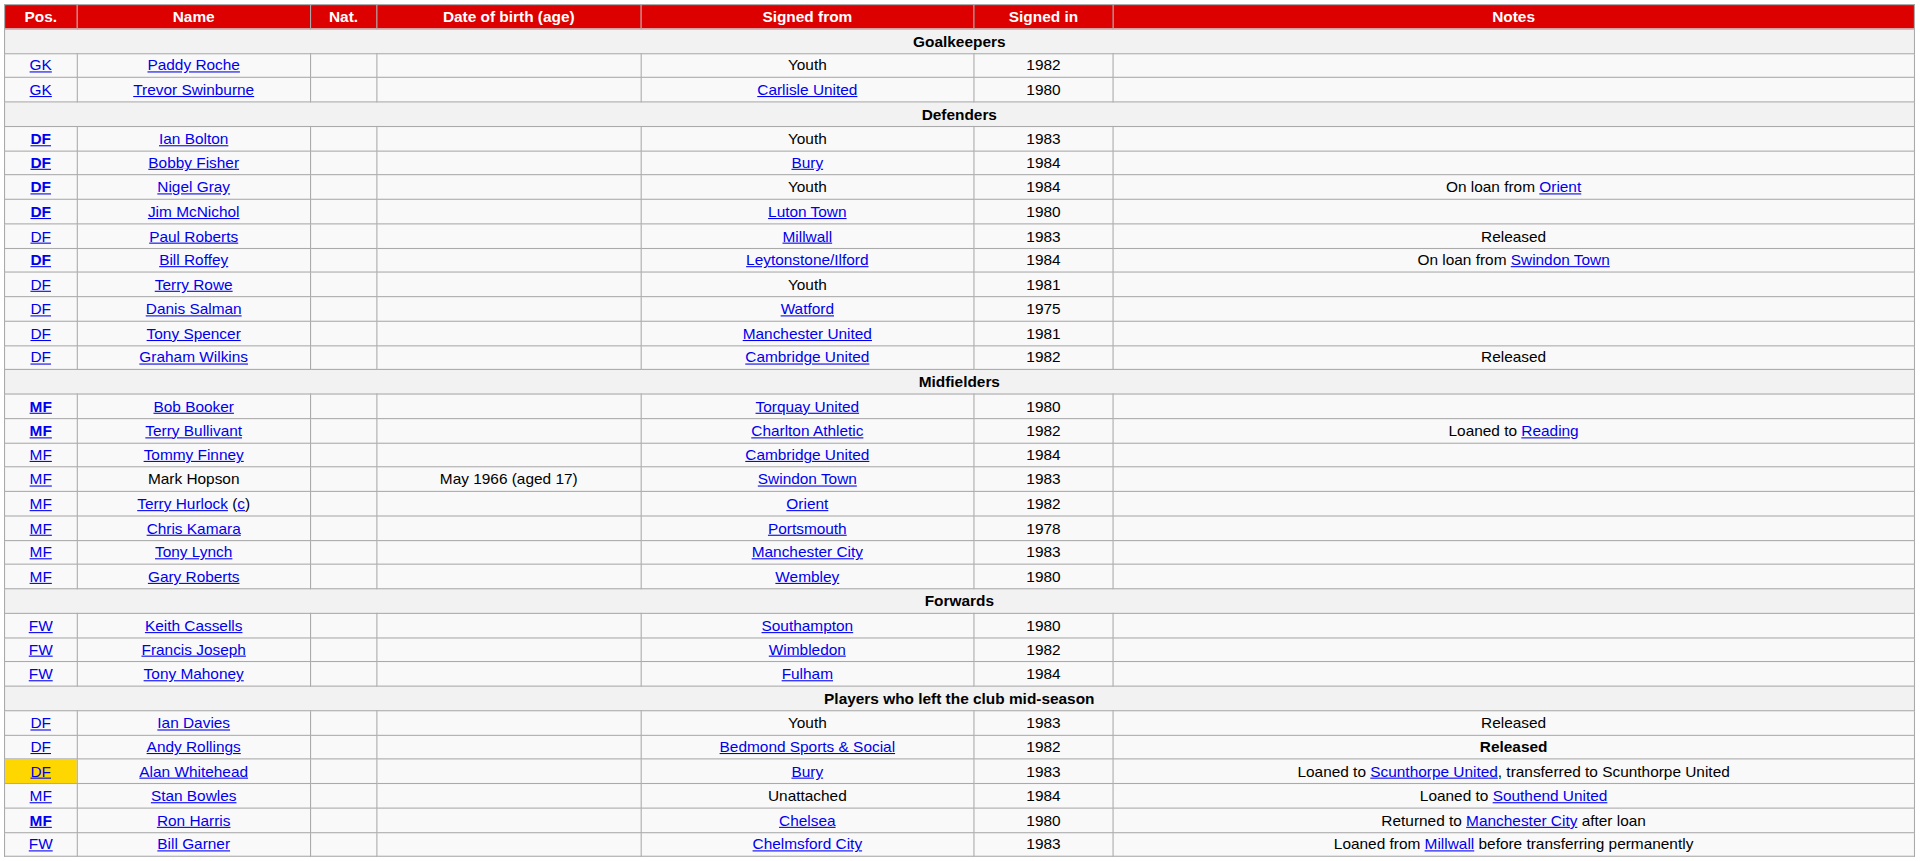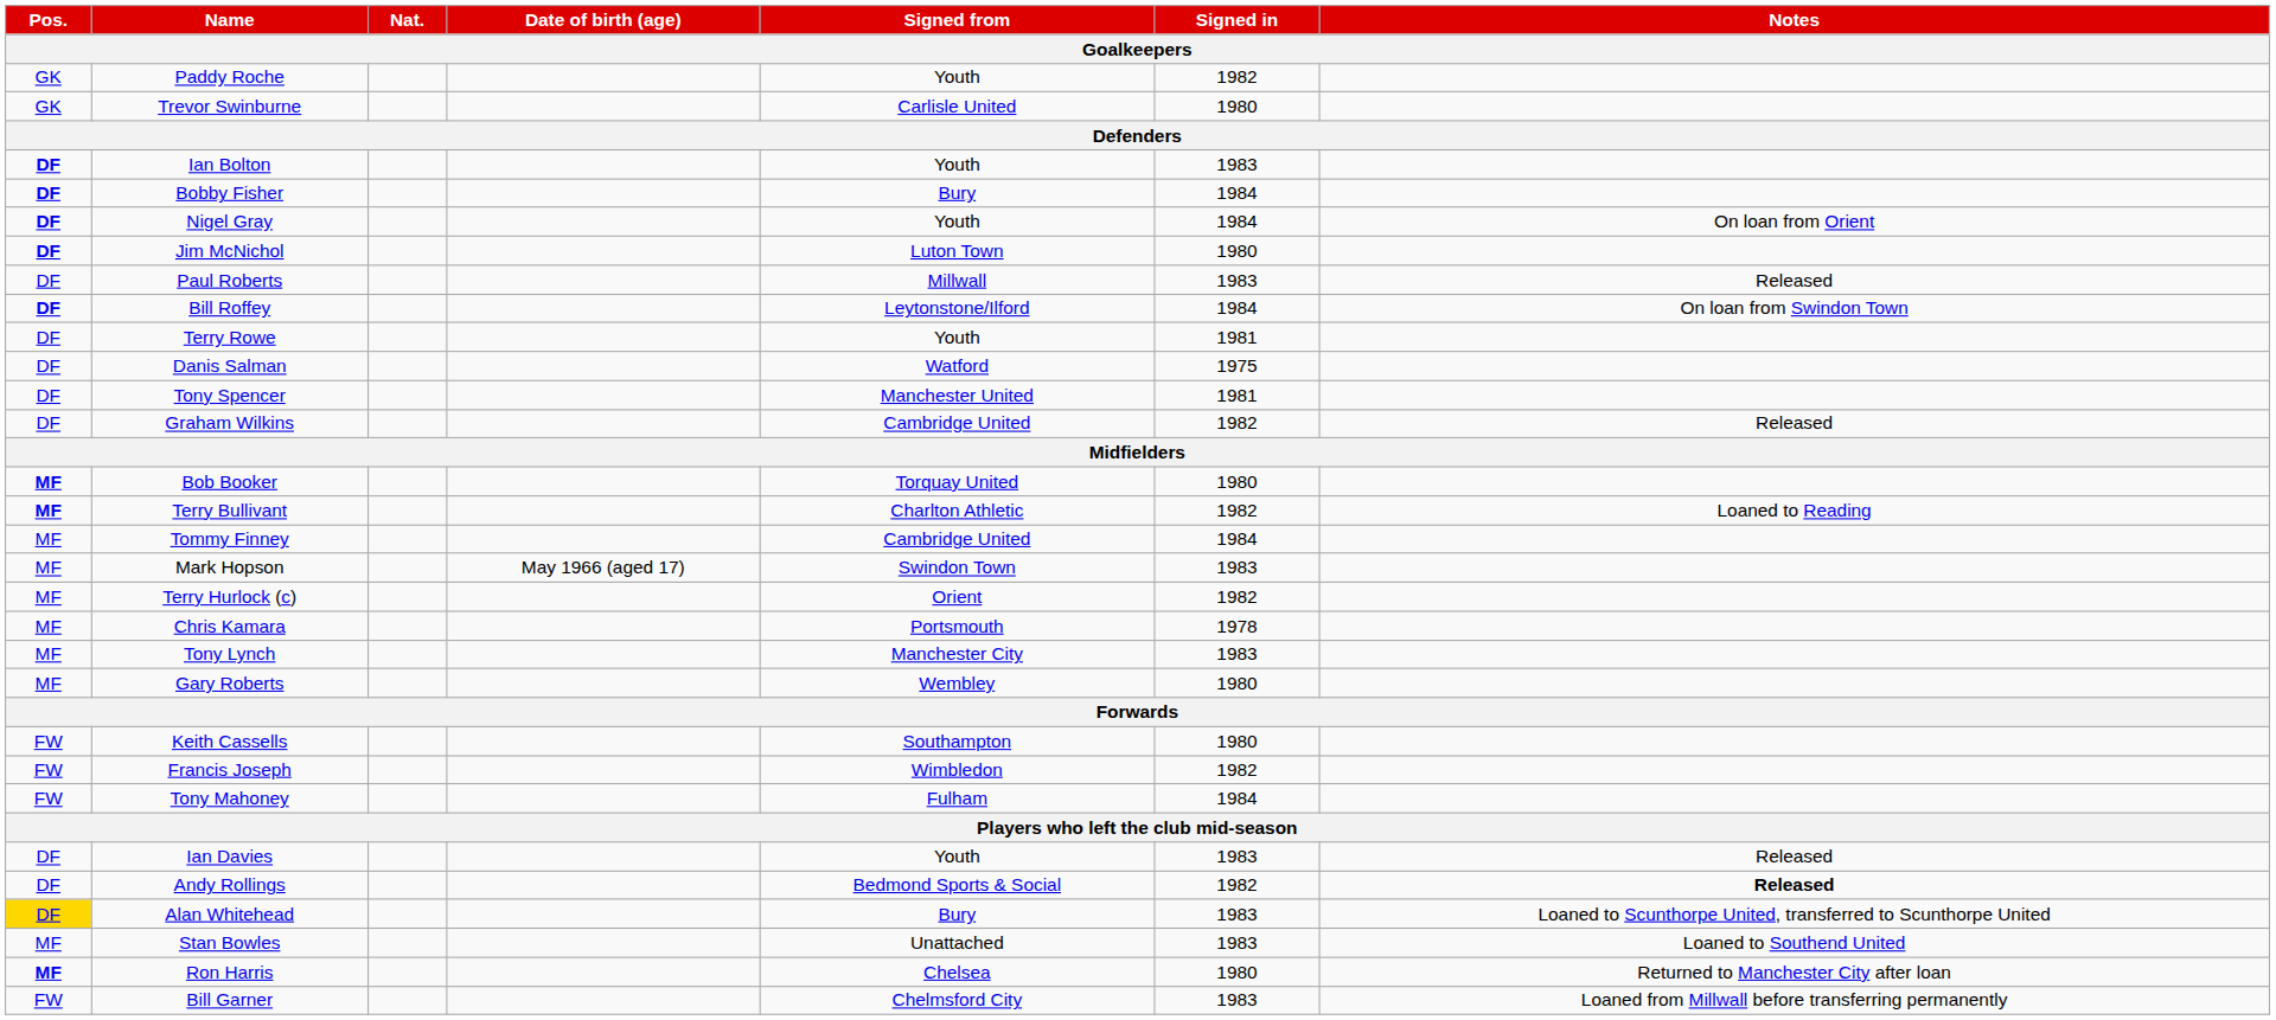 <table class="wikitable" style="text-align:center; font-size:90%; width:90%;">
 <tr>
 <th style="background:#d00; color:white; text-align:center;">Pos.</th>
 <th style="background:#d00; color:white; text-align:center;">Name</th>
 <th style="background:#d00; color:white; text-align:center;">Nat.</th>
 <th style="background:#d00; color:white; text-align:center;">Date of birth (age)</th>
 <th style="background:#d00; color:white; text-align:center;">Signed from</th>
 <th style="background:#d00; color:white; text-align:center;">Signed in</th>
 <th style="background:#d00; color:white; text-align:center;">Notes</th>
 </tr>
 <tr>
 <th colspan="7">Goalkeepers</th>
 </tr>
 <tr>
 <td><a href='#'>GK</a></td>
 <td><a href='#'>Paddy Roche</a></td>
 <td></td>
 <td></td>
 <td>Youth</td>
 <td>1982</td>
 <td></td>
 </tr>
 <tr>
 <td><a href='#'>GK</a></td>
 <td><a href='#'>Trevor Swinburne</a></td>
 <td></td>
 <td></td>
 <td><a href='#'>Carlisle United</a></td>
 <td>1980</td>
 <td></td>
 </tr>
 <tr>
 <th colspan="7">Defenders</th>
 </tr>
 <tr>
 <td><strong><a href='#'>DF</a></strong></td>
 <td><a href='#'>Ian Bolton</a></td>
 <td></td>
 <td></td>
 <td>Youth</td>
 <td>1983</td>
 <td></td>
 </tr>
 <tr>
 <td><strong><a href='#'>DF</a></strong></td>
 <td><a href='#'>Bobby Fisher</a></td>
 <td></td>
 <td></td>
 <td><a href='#'>Bury</a></td>
 <td>1984</td>
 <td></td>
 </tr>
 <tr>
 <td><strong><a href='#'>DF</a></strong></td>
 <td><a href='#'>Nigel Gray</a></td>
 <td></td>
 <td></td>
 <td>Youth</td>
 <td>1984</td>
 <td>On loan from <a href='#'>Orient</a></td>
 </tr>
 <tr>
 <td><strong><a href='#'>DF</a></strong></td>
 <td><a href='#'>Jim McNichol</a></td>
 <td></td>
 <td></td>
 <td><a href='#'>Luton Town</a></td>
 <td>1980</td>
 <td></td>
 </tr>
 <tr>
 <td><a href='#'>DF</a></td>
 <td><a href='#'>Paul Roberts</a></td>
 <td></td>
 <td></td>
 <td><a href='#'>Millwall</a></td>
 <td>1983</td>
 <td>Released</td>
 </tr>
 <tr>
 <td><strong><a href='#'>DF</a></strong></td>
 <td><a href='#'>Bill Roffey</a></td>
 <td></td>
 <td></td>
 <td><a href='#'>Leytonstone/Ilford</a></td>
 <td>1984</td>
 <td>On loan from <a href='#'>Swindon Town</a></td>
 </tr>
 <tr>
 <td><a href='#'>DF</a></td>
 <td><a href='#'>Terry Rowe</a></td>
 <td></td>
 <td></td>
 <td>Youth</td>
 <td>1981</td>
 <td></td>
 </tr>
 <tr>
 <td><a href='#'>DF</a></td>
 <td><a href='#'>Danis Salman</a></td>
 <td></td>
 <td></td>
 <td><a href='#'>Watford</a></td>
 <td>1975</td>
 <td></td>
 </tr>
 <tr>
 <td><a href='#'>DF</a></td>
 <td><a href='#'>Tony Spencer</a></td>
 <td></td>
 <td></td>
 <td><a href='#'>Manchester United</a></td>
 <td>1981</td>
 <td></td>
 </tr>
 <tr>
 <td><a href='#'>DF</a></td>
 <td><a href='#'>Graham Wilkins</a></td>
 <td></td>
 <td></td>
 <td><a href='#'>Cambridge United</a></td>
 <td>1982</td>
 <td>Released</td>
 </tr>
 <tr>
 <th colspan="7">Midfielders</th>
 </tr>
 <tr>
 <td><strong><a href='#'>MF</a></strong></td>
 <td><a href='#'>Bob Booker</a></td>
 <td></td>
 <td></td>
 <td><a href='#'>Torquay United</a></td>
 <td>1980</td>
 <td></td>
 </tr>
 <tr>
 <td><strong><a href='#'>MF</a></strong></td>
 <td><a href='#'>Terry Bullivant</a></td>
 <td></td>
 <td></td>
 <td><a href='#'>Charlton Athletic</a></td>
 <td>1982</td>
 <td>Loaned to <a href='#'>Reading</a></td>
 </tr>
 <tr>
 <td><a href='#'>MF</a></td>
 <td><a href='#'>Tommy Finney</a></td>
 <td></td>
 <td></td>
 <td><a href='#'>Cambridge United</a></td>
 <td>1984</td>
 <td></td>
 </tr>
 <tr>
 <td><a href='#'>MF</a></td>
 <td>Mark Hopson</td>
 <td></td>
 <td>May 1966 (aged 17)</td>
 <td><a href='#'>Swindon Town</a></td>
 <td>1983</td>
 <td></td>
 </tr>
 <tr>
 <td><a href='#'>MF</a></td>
 <td><a href='#'>Terry Hurlock</a> (<a href='#'>c</a>)</td>
 <td></td>
 <td></td>
 <td><a href='#'>Orient</a></td>
 <td>1982</td>
 <td></td>
 </tr>
 <tr>
 <td><a href='#'>MF</a></td>
 <td><a href='#'>Chris Kamara</a></td>
 <td></td>
 <td></td>
 <td><a href='#'>Portsmouth</a></td>
 <td>1978</td>
 <td></td>
 </tr>
 <tr>
 <td><a href='#'>MF</a></td>
 <td><a href='#'>Tony Lynch</a></td>
 <td></td>
 <td></td>
 <td><a href='#'>Manchester City</a></td>
 <td>1983</td>
 <td></td>
 </tr>
 <tr>
 <td><a href='#'>MF</a></td>
 <td><a href='#'>Gary Roberts</a></td>
 <td></td>
 <td></td>
 <td><a href='#'>Wembley</a></td>
 <td>1980</td>
 <td></td>
 </tr>
 <tr>
 <th colspan="7">Forwards</th>
 </tr>
 <tr>
 <td><a href='#'>FW</a></td>
 <td><a href='#'>Keith Cassells</a></td>
 <td></td>
 <td></td>
 <td><a href='#'>Southampton</a></td>
 <td>1980</td>
 <td></td>
 </tr>
 <tr>
 <td><a href='#'>FW</a></td>
 <td><a href='#'>Francis Joseph</a></td>
 <td></td>
 <td></td>
 <td><a href='#'>Wimbledon</a></td>
 <td>1982</td>
 <td></td>
 </tr>
 <tr>
 <td><a href='#'>FW</a></td>
 <td><a href='#'>Tony Mahoney</a></td>
 <td></td>
 <td></td>
 <td><a href='#'>Fulham</a></td>
 <td>1984</td>
 <td></td>
 </tr>
 <tr>
 <th colspan="7">Players who left the club mid-season</th>
 </tr>
 <tr>
 <td><a href='#'>DF</a></td>
 <td><a href='#'>Ian Davies</a></td>
 <td></td>
 <td></td>
 <td>Youth</td>
 <td>1983</td>
 <td>Released</td>
 </tr>
 <tr>
 <td><a href='#'>DF</a></td>
 <td><a href='#'>Andy Rollings</a></td>
 <td></td>
 <td></td>
 <td><a href='#'>Bedmond Sports & Social</a></td>
 <td>1982</td>
 <td><strong>Released</strong></td>
 </tr>
 <tr>
 <td style="background: gold;"><a href='#'>DF</a></td>
 <td><a href='#'>Alan Whitehead</a></td>
 <td></td>
 <td></td>
 <td><a href='#'>Bury</a></td>
 <td>1983</td>
 <td>Loaned to <a href='#'>Scunthorpe United</a>, transferred to Scunthorpe United</td>
 </tr>
 <tr>
 <td><a href='#'>MF</a></td>
 <td><a href='#'>Stan Bowles</a></td>
 <td></td>
 <td></td>
 <td>Unattached</td>
-<td>1984</td>
+<td>1983</td>
 <td>Loaned to <a href='#'>Southend United</a></td>
 </tr>
 <tr>
 <td><strong><a href='#'>MF</a></strong></td>
 <td><a href='#'>Ron Harris</a></td>
 <td></td>
 <td></td>
 <td><a href='#'>Chelsea</a></td>
 <td>1980</td>
 <td>Returned to <a href='#'>Manchester City</a> after loan</td>
 </tr>
 <tr>
 <td><a href='#'>FW</a></td>
 <td><a href='#'>Bill Garner</a></td>
 <td></td>
 <td></td>
 <td><a href='#'>Chelmsford City</a></td>
 <td>1983</td>
 <td>Loaned from <a href='#'>Millwall</a> before transferring permanently</td>
 </tr>
 </table>
